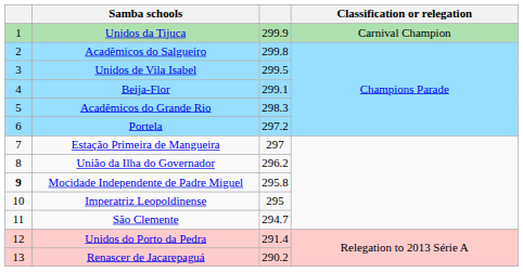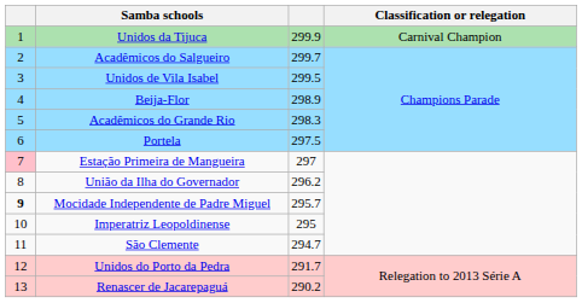 <table class="wikitable">
 <tr>
 <th width="30"></th>
 <th width="300">Samba schools</th>
 <th width="20"></th>
 <th width="300">Classification or relegation</th>
 </tr>
 <tr align="center">
 <td bgcolor=ACE1AF>1</td>
 <td bgcolor=ACE1AF><a href='#'>Unidos da Tijuca</a></td>
 <td bgcolor="ACE1AF">299.9</td>
 <td bgcolor=ACE1AF>Carnival Champion</td>
 </tr>
 <tr align="center">
 <td bgcolor=97DEFF>2</td>
 <td bgcolor=97DEFF><a href='#'>Acadêmicos do Salgueiro</a></td>
-<td bgcolor="97DEFF">299.8</td>
+<td bgcolor="97DEFF">299.7</td>
 <td rowspan="5" bgcolor=97DEFF><a href='#'><span>Champions Parade</span></a></td>
 </tr>
 <tr align="center">
 <td bgcolor=97DEFF>3</td>
 <td bgcolor=97DEFF><a href='#'>Unidos de Vila Isabel</a></td>
 <td bgcolor="97DEFF">299.5</td>
 </tr>
 <tr align="center">
 <td bgcolor=97DEFF>4</td>
 <td bgcolor=97DEFF><a href='#'>Beija-Flor</a></td>
-<td bgcolor="97DEFF">299.1</td>
+<td bgcolor="97DEFF">298.9</td>
 </tr>
 <tr align="center">
 <td bgcolor=97DEFF>5</td>
 <td bgcolor=97DEFF><a href='#'>Acadêmicos do Grande Rio</a></td>
 <td bgcolor="97DEFF">298.3</td>
 </tr>
 <tr align="center">
 <td bgcolor=97DEFF>6</td>
 <td bgcolor=97DEFF><a href='#'>Portela</a></td>
-<td bgcolor="97DEFF">297.2</td>
+<td bgcolor="97DEFF">297.5</td>
 </tr>
 <tr align="center">
-<td>7</td>
+<td style="background: pink;">7</td>
 <td><a href='#'>Estação Primeira de Mangueira</a></td>
 <td>297</td>
 <td rowspan="5"></td>
 </tr>
 <tr align="center">
 <td>8</td>
 <td><a href='#'>União da Ilha do Governador</a></td>
 <td>296.2</td>
 </tr>
 <tr align="center">
 <td><strong>9</strong></td>
 <td><a href='#'>Mocidade Independente de Padre Miguel</a></td>
-<td>295.8</td>
+<td>295.7</td>
 </tr>
 <tr align="center">
 <td>10</td>
 <td><a href='#'>Imperatriz Leopoldinense</a></td>
 <td>295</td>
 </tr>
 <tr align="center">
 <td>11</td>
 <td><a href='#'>São Clemente</a></td>
 <td>294.7</td>
 </tr>
 <tr align="center">
 <td bgcolor=FFCCCC>12</td>
 <td bgcolor=FFCCCC><a href='#'>Unidos do Porto da Pedra</a></td>
-<td bgcolor="FFCCCC">291.4</td>
+<td bgcolor="FFCCCC">291.7</td>
 <td rowspan="2" bgcolor=FFCCCC><span>Relegation to 2013 Série A</span></td>
 </tr>
 <tr align="center">
 <td bgcolor=FFCCCC>13</td>
 <td bgcolor=FFCCCC><a href='#'>Renascer de Jacarepaguá</a></td>
 <td bgcolor="FFCCCC">290.2</td>
 </tr>
 </table>
